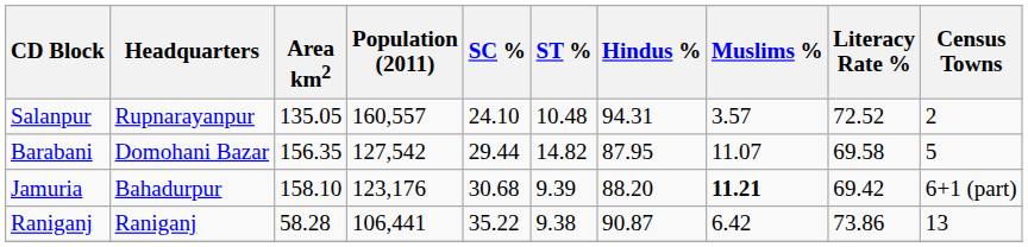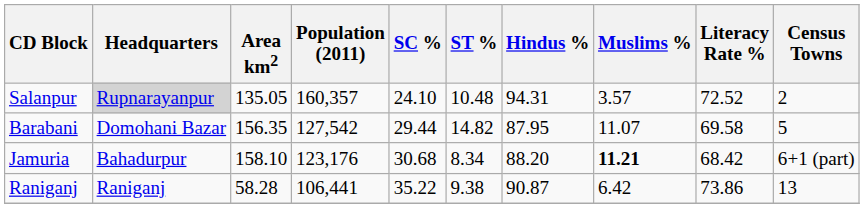 <table class="wikitable sortable">
 <tr>
 <th>CD Block</th>
 <th>Headquarters</th>
 <th><br>Area<br>km<sup>2</sup></th>
 <th>Population<br>(2011)</th>
 <th><a href='#'>SC</a> %</th>
 <th><a href='#'>ST</a> %</th>
 <th><a href='#'>Hindus</a> %</th>
 <th><a href='#'>Muslims</a> %</th>
 <th>Literacy<br> Rate %</th>
 <th>Census<br>Towns</th>
 </tr>
 <tr>
 <td><a href='#'>Salanpur</a></td>
-<td><a href='#'>Rupnarayanpur</a></td>
+<td style="background: lightgrey;"><a href='#'>Rupnarayanpur</a></td>
 <td>135.05</td>
-<td>160,557</td>
+<td>160,357</td>
 <td>24.10</td>
 <td>10.48</td>
 <td>94.31</td>
 <td>3.57</td>
 <td>72.52</td>
 <td>2</td>
 </tr>
 <tr>
 <td><a href='#'>Barabani</a></td>
 <td><a href='#'>Domohani Bazar</a></td>
 <td>156.35</td>
 <td>127,542</td>
 <td>29.44</td>
 <td>14.82</td>
 <td>87.95</td>
 <td>11.07</td>
 <td>69.58</td>
 <td>5</td>
 </tr>
 <tr>
 <td><a href='#'>Jamuria</a></td>
 <td><a href='#'>Bahadurpur</a></td>
 <td>158.10</td>
 <td>123,176</td>
 <td>30.68</td>
-<td>9.39</td>
+<td>8.34</td>
 <td>88.20</td>
 <td><strong>11.21</strong></td>
-<td>69.42</td>
+<td>68.42</td>
 <td>6+1 (part)</td>
 </tr>
 <tr>
 <td><a href='#'>Raniganj</a></td>
 <td><a href='#'>Raniganj</a></td>
 <td>58.28</td>
 <td>106,441</td>
 <td>35.22</td>
 <td>9.38</td>
 <td>90.87</td>
 <td>6.42</td>
 <td>73.86</td>
 <td>13</td>
 </tr>
 <tr>
 </tr>
 </table>
